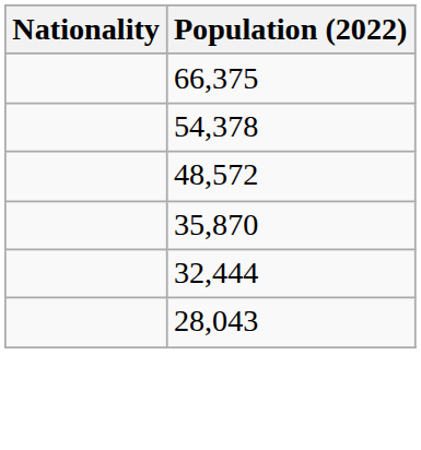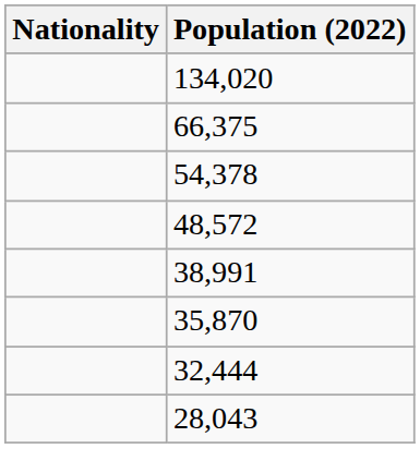 <table class="wikitable floatright">
 <tr>
 <th>Nationality</th>
 <th>Population (2022)</th>
+</tr>
+<tr>
+<td></td>
+<td>134,020</td>
 </tr>
 <tr>
 <td></td>
 <td>66,375</td>
 </tr>
 <tr>
 <td></td>
 <td>54,378</td>
 </tr>
 <tr>
 <td></td>
 <td>48,572</td>
 </tr>
 <tr>
 <td></td>
+<td>38,991</td>
+</tr>
+<tr>
+<td></td>
 <td>35,870</td>
 </tr>
 <tr>
 <td></td>
 <td>32,444</td>
 </tr>
 <tr>
 <td></td>
 <td>28,043</td>
 </tr>
 </table>
